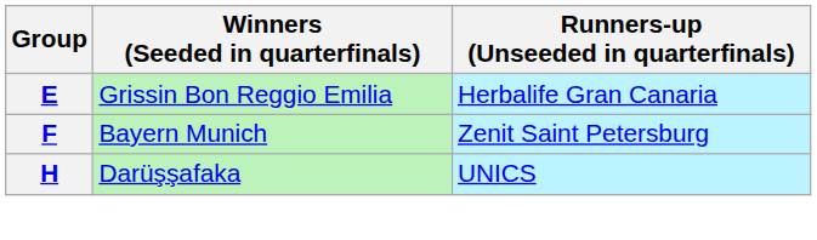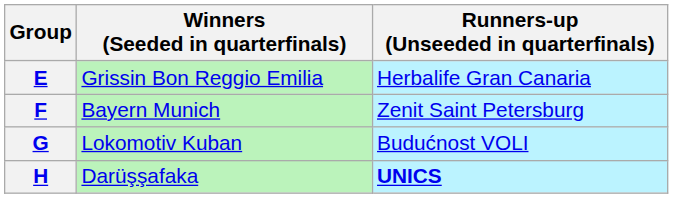 <table class="wikitable">
 <tr>
 <th>Group</th>
 <th width=220>Winners<br>(Seeded in quarterfinals)</th>
 <th width=220>Runners-up<br>(Unseeded in quarterfinals)</th>
 </tr>
 <tr>
 <th><a href='#'>E</a></th>
 <td bgcolor=#BBF3BB> <a href='#'>Grissin Bon Reggio Emilia</a></td>
 <td bgcolor=#BBF3FF> <a href='#'>Herbalife Gran Canaria</a></td>
 </tr>
 <tr>
 <th><a href='#'>F</a></th>
 <td bgcolor=#BBF3BB> <a href='#'>Bayern Munich</a></td>
 <td bgcolor=#BBF3FF> <a href='#'>Zenit Saint Petersburg</a></td>
 </tr>
 <tr>
+<th><a href='#'>G</a></th>
+<td bgcolor=#BBF3BB> <a href='#'>Lokomotiv Kuban</a></td>
+<td bgcolor=#BBF3FF> <a href='#'>Budućnost VOLI</a></td>
+</tr>
+<tr>
 <th><a href='#'>H</a></th>
 <td bgcolor=#BBF3BB> <a href='#'>Darüşşafaka</a></td>
-<td bgcolor=#BBF3FF> <a href='#'>UNICS</a></td>
+<td bgcolor=#BBF3FF><strong> <a href='#'>UNICS</a></strong></td>
 </tr>
 </table>
